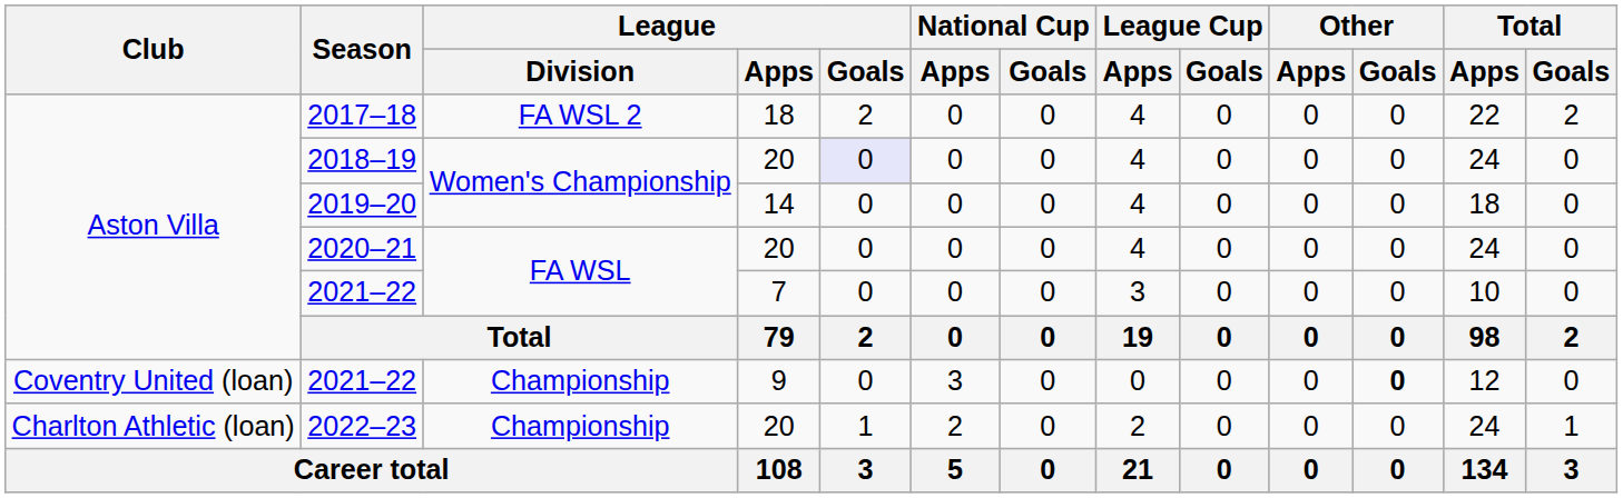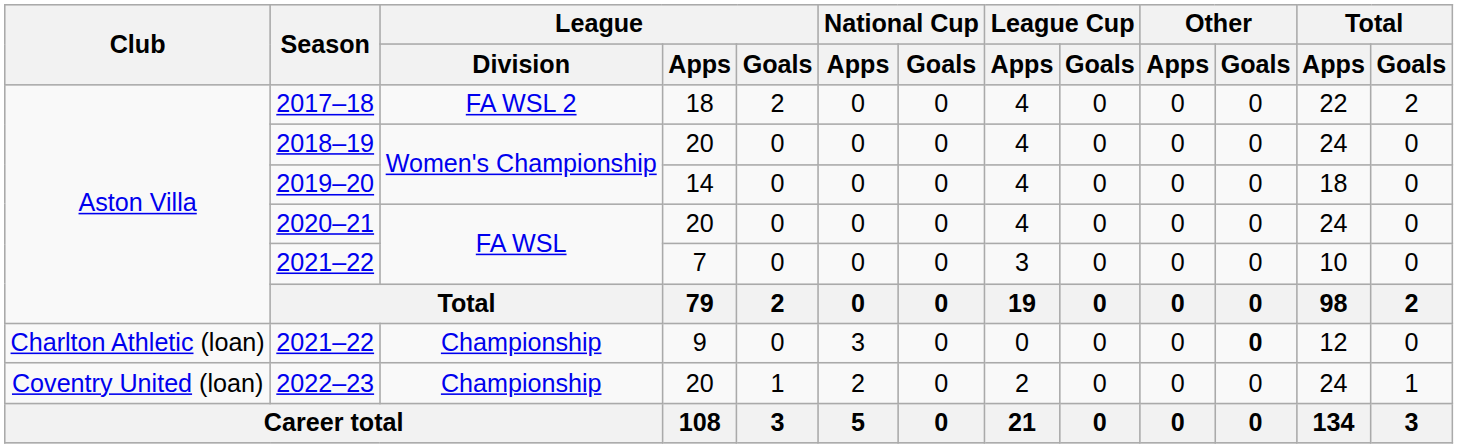 <table class="wikitable" style="text-align: center">
 <tr>
 <th rowspan="2">Club</th>
 <th rowspan="2">Season</th>
 <th colspan="3">League</th>
 <th colspan="2">National Cup</th>
 <th colspan="2">League Cup</th>
 <th colspan="2">Other</th>
 <th colspan="2">Total</th>
 </tr>
 <tr>
 <th>Division</th>
 <th>Apps</th>
 <th>Goals</th>
 <th>Apps</th>
 <th>Goals</th>
 <th>Apps</th>
 <th>Goals</th>
 <th>Apps</th>
 <th>Goals</th>
 <th>Apps</th>
 <th>Goals</th>
 </tr>
 <tr>
 <td rowspan="6"><a href='#'>Aston Villa</a></td>
 <td><a href='#'>2017–18</a></td>
 <td><a href='#'>FA WSL 2</a></td>
 <td>18</td>
 <td>2</td>
 <td>0</td>
 <td>0</td>
 <td>4</td>
 <td>0</td>
 <td>0</td>
 <td>0</td>
 <td>22</td>
 <td>2</td>
 </tr>
 <tr>
 <td><a href='#'>2018–19</a></td>
 <td rowspan="2"><a href='#'>Women's Championship</a></td>
 <td>20</td>
-<td style="background: lavender;">0</td>
+<td>0</td>
 <td>0</td>
 <td>0</td>
 <td>4</td>
 <td>0</td>
 <td>0</td>
 <td>0</td>
 <td>24</td>
 <td>0</td>
 </tr>
 <tr>
 <td><a href='#'>2019–20</a></td>
 <td>14</td>
 <td>0</td>
 <td>0</td>
 <td>0</td>
 <td>4</td>
 <td>0</td>
 <td>0</td>
 <td>0</td>
 <td>18</td>
 <td>0</td>
 </tr>
 <tr>
 <td><a href='#'>2020–21</a></td>
 <td rowspan="2"><a href='#'>FA WSL</a></td>
 <td>20</td>
 <td>0</td>
 <td>0</td>
 <td>0</td>
 <td>4</td>
 <td>0</td>
 <td>0</td>
 <td>0</td>
 <td>24</td>
 <td>0</td>
 </tr>
 <tr>
 <td><a href='#'>2021–22</a></td>
 <td>7</td>
 <td>0</td>
 <td>0</td>
 <td>0</td>
 <td>3</td>
 <td>0</td>
 <td>0</td>
 <td>0</td>
 <td>10</td>
 <td>0</td>
 </tr>
 <tr>
 <th colspan="2">Total</th>
 <th>79</th>
 <th>2</th>
 <th>0</th>
 <th>0</th>
 <th>19</th>
 <th>0</th>
 <th>0</th>
 <th>0</th>
 <th>98</th>
 <th>2</th>
 </tr>
 <tr>
-<td><a href='#'>Coventry United</a> (loan)</td>
+<td><a href='#'>Charlton Athletic</a> (loan)</td>
 <td><a href='#'>2021–22</a></td>
 <td><a href='#'>Championship</a></td>
 <td>9</td>
 <td>0</td>
 <td>3</td>
 <td>0</td>
 <td>0</td>
 <td>0</td>
 <td>0</td>
 <td><strong>0</strong></td>
 <td>12</td>
 <td>0</td>
 </tr>
 <tr>
-<td><a href='#'>Charlton Athletic</a> (loan)</td>
+<td><a href='#'>Coventry United</a> (loan)</td>
 <td><a href='#'>2022–23</a></td>
 <td><a href='#'>Championship</a></td>
 <td>20</td>
 <td>1</td>
 <td>2</td>
 <td>0</td>
 <td>2</td>
 <td>0</td>
 <td>0</td>
 <td>0</td>
 <td>24</td>
 <td>1</td>
 </tr>
 <tr>
 <th colspan="3"><strong>Career total</strong></th>
 <th>108</th>
 <th>3</th>
 <th>5</th>
 <th>0</th>
 <th>21</th>
 <th>0</th>
 <th>0</th>
 <th>0</th>
 <th>134</th>
 <th>3</th>
 </tr>
 </table>
